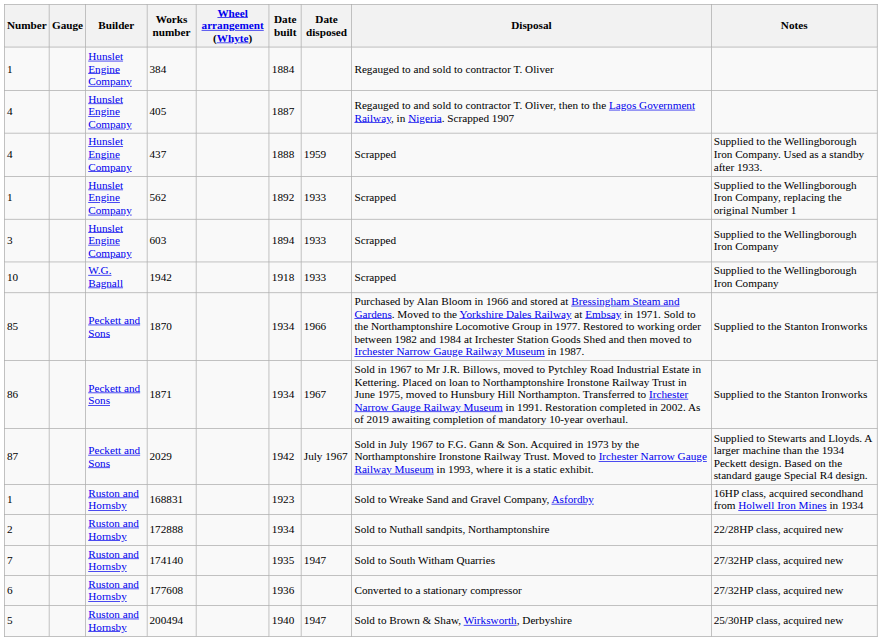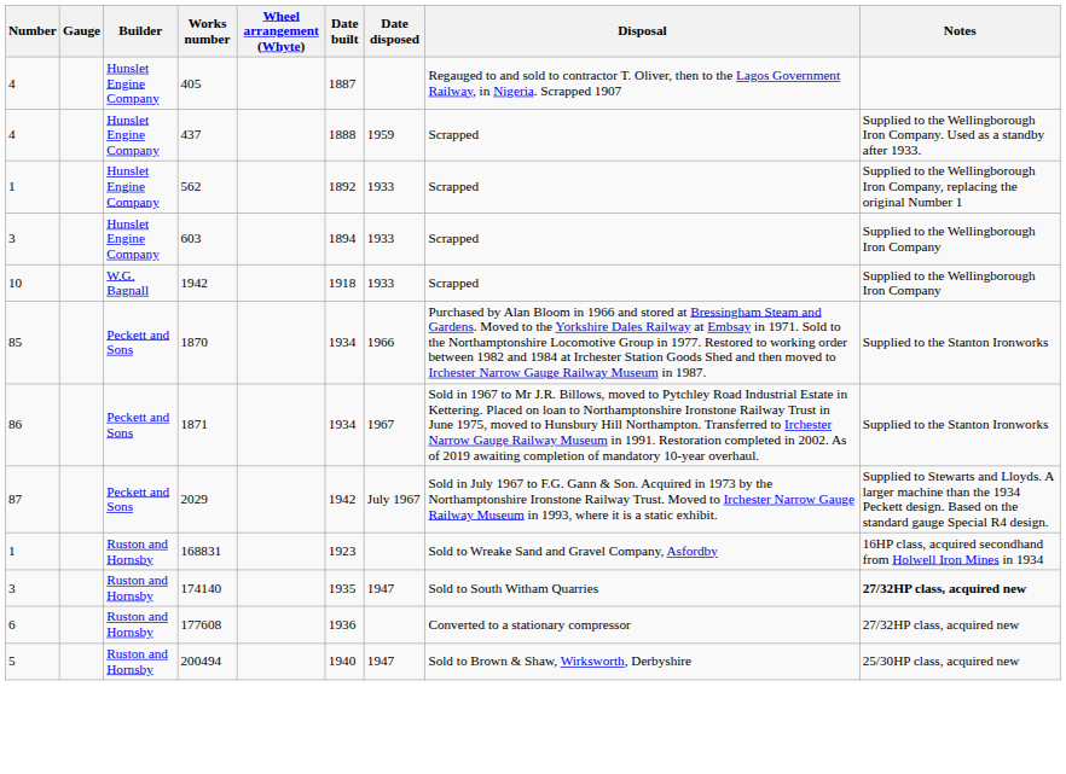 <table class="wikitable sortable">
 <tr>
 <th>Number</th>
 <th>Gauge</th>
 <th>Builder</th>
 <th>Works number</th>
 <th><a href='#'>Wheel arrangement</a><br>(<a href='#'>Whyte</a>)</th>
 <th>Date built</th>
 <th>Date disposed</th>
 <th>Disposal</th>
 <th class=unsortable>Notes</th>
-</tr>
-<tr>
-<td>1</td>
-<td></td>
-<td><a href='#'>Hunslet Engine Company</a></td>
-<td>384</td>
-<td></td>
-<td>1884</td>
-<td></td>
-<td>Regauged to  and sold to contractor T. Oliver</td>
-<td></td>
 </tr>
 <tr>
 <td>4</td>
 <td></td>
 <td><a href='#'>Hunslet Engine Company</a></td>
 <td>405</td>
 <td></td>
 <td>1887</td>
 <td></td>
 <td>Regauged to  and sold to contractor T. Oliver, then to the <a href='#'>Lagos Government Railway</a>, in <a href='#'>Nigeria</a>. Scrapped 1907</td>
 <td></td>
 </tr>
 <tr>
 <td>4</td>
 <td></td>
 <td><a href='#'>Hunslet Engine Company</a></td>
 <td>437</td>
 <td></td>
 <td>1888</td>
 <td>1959</td>
 <td>Scrapped</td>
 <td>Supplied to the Wellingborough Iron Company. Used as a standby after 1933.</td>
 </tr>
 <tr>
 <td>1</td>
 <td></td>
 <td><a href='#'>Hunslet Engine Company</a></td>
 <td>562</td>
 <td></td>
 <td>1892</td>
 <td>1933</td>
 <td>Scrapped</td>
 <td>Supplied to the Wellingborough Iron Company, replacing the original Number 1</td>
 </tr>
 <tr>
 <td>3</td>
 <td></td>
 <td><a href='#'>Hunslet Engine Company</a></td>
 <td>603</td>
 <td></td>
 <td>1894</td>
 <td>1933</td>
 <td>Scrapped</td>
 <td>Supplied to the Wellingborough Iron Company</td>
 </tr>
 <tr>
 <td>10</td>
 <td></td>
 <td><a href='#'>W.G. Bagnall</a></td>
 <td>1942</td>
 <td></td>
 <td>1918</td>
 <td>1933</td>
 <td>Scrapped</td>
 <td>Supplied to the Wellingborough Iron Company</td>
 </tr>
 <tr>
 <td>85</td>
 <td></td>
 <td><a href='#'>Peckett and Sons</a></td>
 <td>1870</td>
 <td></td>
 <td>1934</td>
 <td>1966</td>
 <td>Purchased by Alan Bloom in 1966 and stored at <a href='#'>Bressingham Steam and Gardens</a>. Moved to the <a href='#'>Yorkshire Dales Railway</a> at <a href='#'>Embsay</a> in 1971. Sold to the Northamptonshire Locomotive Group in 1977. Restored to working order between 1982 and 1984 at Irchester Station Goods Shed and then moved to <a href='#'>Irchester Narrow Gauge Railway Museum</a> in 1987.</td>
 <td>Supplied to the Stanton Ironworks</td>
 </tr>
 <tr>
 <td>86</td>
 <td></td>
 <td><a href='#'>Peckett and Sons</a></td>
 <td>1871</td>
 <td></td>
 <td>1934</td>
 <td>1967</td>
 <td>Sold in 1967 to Mr J.R. Billows, moved to Pytchley Road Industrial Estate in Kettering. Placed on loan to Northamptonshire Ironstone Railway Trust in June 1975, moved to Hunsbury Hill Northampton. Transferred to <a href='#'>Irchester Narrow Gauge Railway Museum</a> in 1991. Restoration completed in 2002. As of 2019 awaiting completion of mandatory 10-year overhaul.</td>
 <td>Supplied to the Stanton Ironworks</td>
 </tr>
 <tr>
 <td>87</td>
 <td></td>
 <td><a href='#'>Peckett and Sons</a></td>
 <td>2029</td>
 <td></td>
 <td>1942</td>
 <td>July 1967</td>
 <td>Sold in July 1967 to F.G. Gann & Son. Acquired in 1973 by the Northamptonshire Ironstone Railway Trust. Moved to <a href='#'>Irchester Narrow Gauge Railway Museum</a> in 1993, where it is a static exhibit.</td>
 <td>Supplied to Stewarts and Lloyds. A larger machine than the 1934 Peckett design. Based on the standard gauge Special R4 design.</td>
 </tr>
 <tr>
 <td>1</td>
 <td></td>
 <td><a href='#'>Ruston and Hornsby</a></td>
 <td>168831</td>
 <td></td>
 <td>1923</td>
 <td></td>
 <td>Sold to Wreake Sand and Gravel Company, <a href='#'>Asfordby</a></td>
 <td>16HP class, acquired secondhand from <a href='#'>Holwell Iron Mines</a> in 1934</td>
 </tr>
 <tr>
-<td>2</td>
-<td></td>
-<td><a href='#'>Ruston and Hornsby</a></td>
-<td>172888</td>
-<td></td>
-<td>1934</td>
-<td></td>
-<td>Sold to Nuthall sandpits, Northamptonshire</td>
-<td>22/28HP class, acquired new</td>
-</tr>
-<tr>
-<td>7</td>
+<td>3</td>
 <td></td>
 <td><a href='#'>Ruston and Hornsby</a></td>
 <td>174140</td>
 <td></td>
 <td>1935</td>
 <td>1947</td>
 <td>Sold to South Witham Quarries</td>
-<td>27/32HP class, acquired new</td>
+<td><strong>27/32HP class, acquired new</strong></td>
 </tr>
 <tr>
 <td>6</td>
 <td></td>
 <td><a href='#'>Ruston and Hornsby</a></td>
 <td>177608</td>
 <td></td>
 <td>1936</td>
 <td></td>
 <td>Converted to a stationary compressor</td>
 <td>27/32HP class, acquired new</td>
 </tr>
 <tr>
 <td>5</td>
 <td></td>
 <td><a href='#'>Ruston and Hornsby</a></td>
 <td>200494</td>
 <td></td>
 <td>1940</td>
 <td>1947</td>
 <td>Sold to Brown & Shaw, <a href='#'>Wirksworth</a>, Derbyshire</td>
 <td>25/30HP class, acquired new</td>
 </tr>
 </table>
